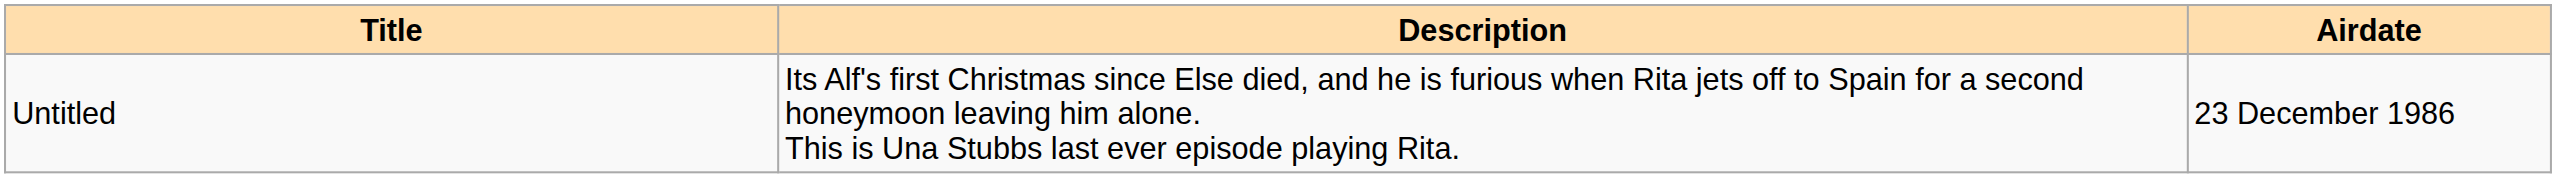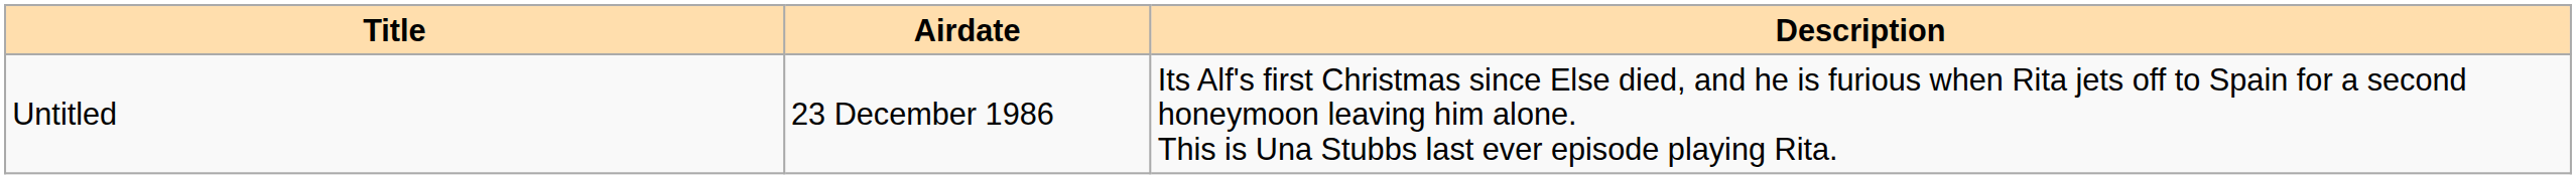 <table class="wikitable" border=1 style="font-size: 94%">
 <tr>
 <th style="background:#ffdead" width=17%>Title</th>
+<th style="background:#ffdead" width=8%>Airdate</th>
 <th style="background:#ffdead" width=31%>Description</th>
-<th style="background:#ffdead" width=8%>Airdate</th>
 </tr>
 <tr>
 <td>Untitled</td>
+<td>23 December 1986</td>
 <td>Its Alf's first Christmas since Else died, and he is furious when Rita jets off to Spain for a second honeymoon leaving him alone.<br>This is Una Stubbs last ever episode playing Rita.</td>
-<td>23 December 1986</td>
 </tr>
 </table>
